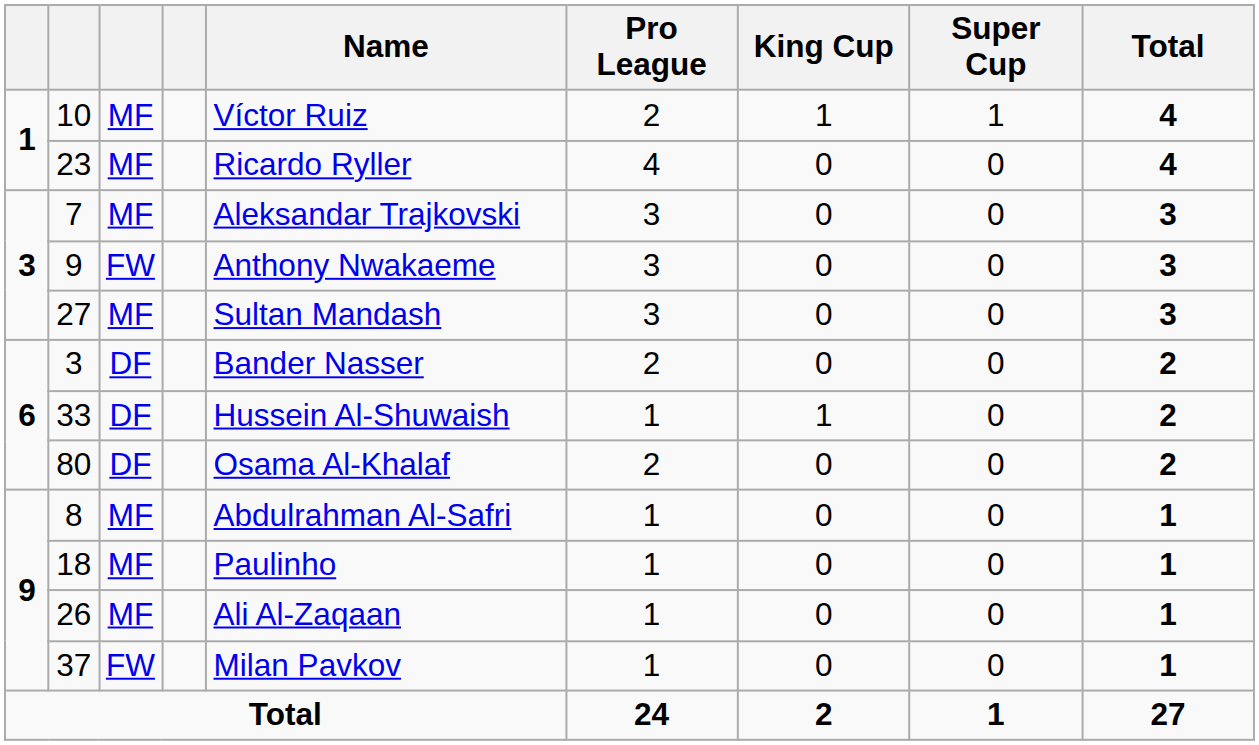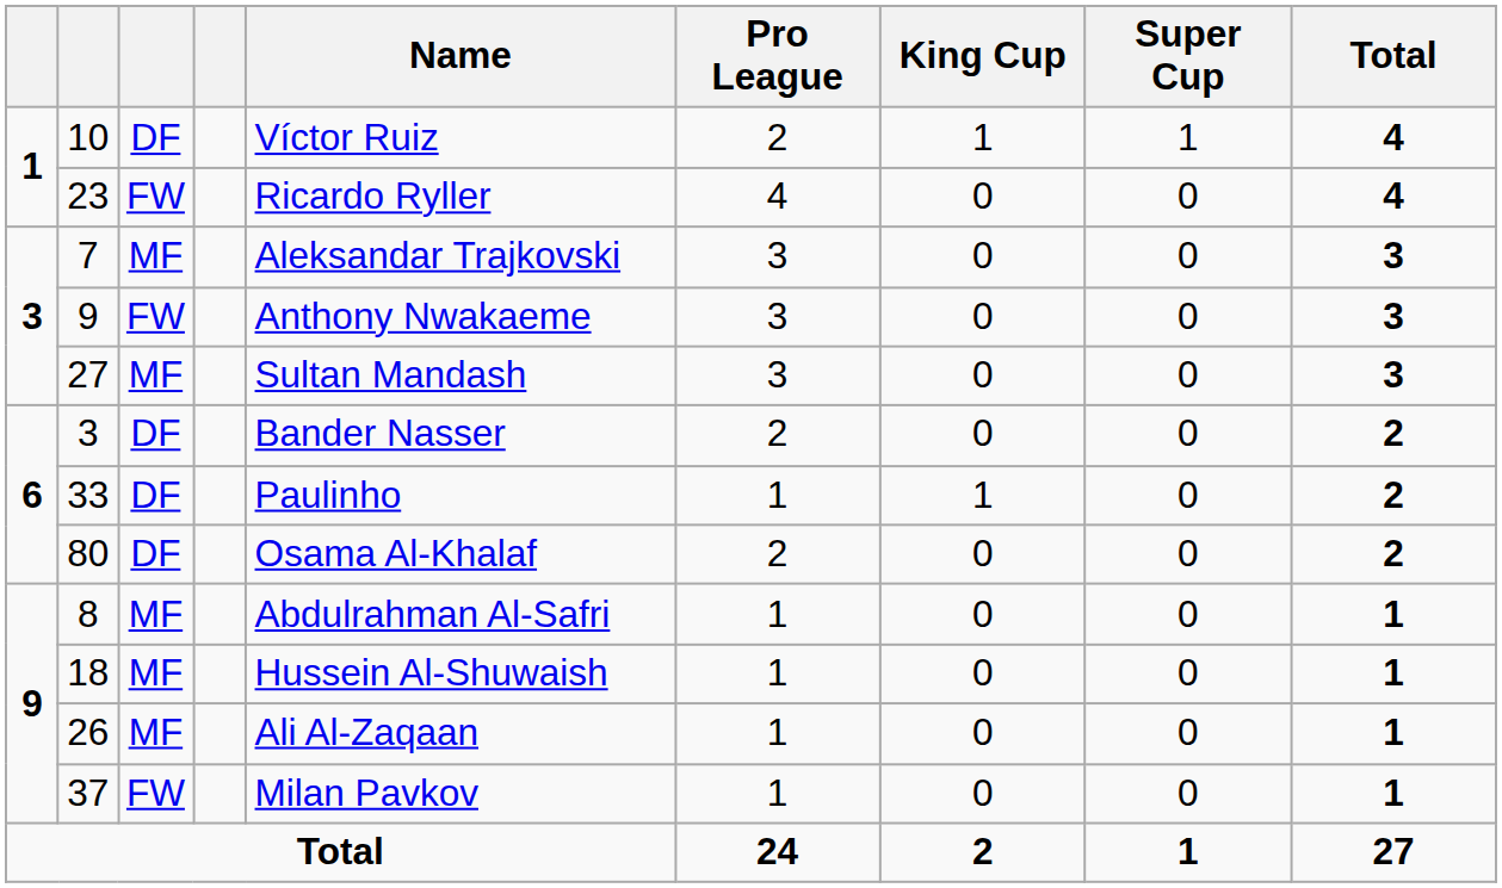 <table class="wikitable" style="text-align:center">
 <tr>
 <th width=15></th>
 <th width=15></th>
 <th width=15></th>
 <th width=15></th>
 <th width=175>Name</th>
 <th width=80>Pro League</th>
 <th width=80>King Cup</th>
 <th width=80>Super Cup</th>
 <th width=80>Total</th>
 </tr>
 <tr>
 <td rowspan=2><strong>1</strong></td>
 <td>10</td>
-<td><a href='#'>MF</a></td>
+<td><a href='#'>DF</a></td>
 <td></td>
 <td align=left><a href='#'>Víctor Ruiz</a></td>
 <td>2</td>
 <td>1</td>
 <td>1</td>
 <td><strong>4</strong></td>
 </tr>
 <tr>
 <td>23</td>
-<td><a href='#'>MF</a></td>
+<td><a href='#'>FW</a></td>
 <td></td>
 <td align=left><a href='#'>Ricardo Ryller</a></td>
 <td>4</td>
 <td>0</td>
 <td>0</td>
 <td><strong>4</strong></td>
 </tr>
 <tr>
 <td rowspan=3><strong>3</strong></td>
 <td>7</td>
 <td><a href='#'>MF</a></td>
 <td></td>
 <td align=left><a href='#'>Aleksandar Trajkovski</a></td>
 <td>3</td>
 <td>0</td>
 <td>0</td>
 <td><strong>3</strong></td>
 </tr>
 <tr>
 <td>9</td>
 <td><a href='#'>FW</a></td>
 <td></td>
 <td align=left><a href='#'>Anthony Nwakaeme</a></td>
 <td>3</td>
 <td>0</td>
 <td>0</td>
 <td><strong>3</strong></td>
 </tr>
 <tr>
 <td>27</td>
 <td><a href='#'>MF</a></td>
 <td></td>
 <td align=left><a href='#'>Sultan Mandash</a></td>
 <td>3</td>
 <td>0</td>
 <td>0</td>
 <td><strong>3</strong></td>
 </tr>
 <tr>
 <td rowspan=3><strong>6</strong></td>
 <td>3</td>
 <td><a href='#'>DF</a></td>
 <td></td>
 <td align=left><a href='#'>Bander Nasser</a></td>
 <td>2</td>
 <td>0</td>
 <td>0</td>
 <td><strong>2</strong></td>
 </tr>
 <tr>
 <td>33</td>
 <td><a href='#'>DF</a></td>
 <td></td>
-<td align=left><a href='#'>Hussein Al-Shuwaish</a></td>
+<td align=left><a href='#'>Paulinho</a></td>
 <td>1</td>
 <td>1</td>
 <td>0</td>
 <td><strong>2</strong></td>
 </tr>
 <tr>
 <td>80</td>
 <td><a href='#'>DF</a></td>
 <td></td>
 <td align=left><a href='#'>Osama Al-Khalaf</a></td>
 <td>2</td>
 <td>0</td>
 <td>0</td>
 <td><strong>2</strong></td>
 </tr>
 <tr>
 <td rowspan=4><strong>9</strong></td>
 <td>8</td>
 <td><a href='#'>MF</a></td>
 <td></td>
 <td align=left><a href='#'>Abdulrahman Al-Safri</a></td>
 <td>1</td>
 <td>0</td>
 <td>0</td>
 <td><strong>1</strong></td>
 </tr>
 <tr>
 <td>18</td>
 <td><a href='#'>MF</a></td>
 <td></td>
-<td align=left><a href='#'>Paulinho</a></td>
+<td align=left><a href='#'>Hussein Al-Shuwaish</a></td>
 <td>1</td>
 <td>0</td>
 <td>0</td>
 <td><strong>1</strong></td>
 </tr>
 <tr>
 <td>26</td>
 <td><a href='#'>MF</a></td>
 <td></td>
 <td align=left><a href='#'>Ali Al-Zaqaan</a></td>
 <td>1</td>
 <td>0</td>
 <td>0</td>
 <td><strong>1</strong></td>
 </tr>
 <tr>
 <td>37</td>
 <td><a href='#'>FW</a></td>
 <td></td>
 <td align=left><a href='#'>Milan Pavkov</a></td>
 <td>1</td>
 <td>0</td>
 <td>0</td>
 <td><strong>1</strong></td>
 </tr>
 <tr>
 <td colspan=5><strong>Total</strong></td>
 <td><strong>24</strong></td>
 <td><strong>2</strong></td>
 <td><strong>1</strong></td>
 <td><strong>27</strong></td>
 </tr>
 </table>
